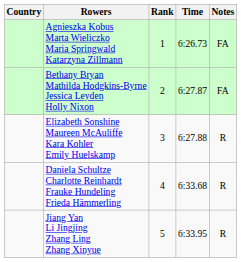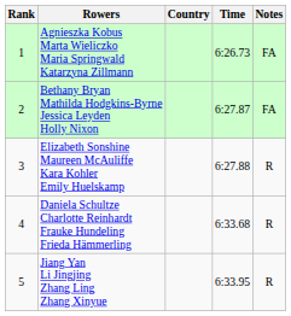 <table class="wikitable" style="text-align:center">
 <tr>
+<th>Rank</th>
+<th>Rowers</th>
 <th>Country</th>
-<th>Rowers</th>
-<th>Rank</th>
 <th>Time</th>
 <th>Notes</th>
 </tr>
 <tr bgcolor=ccffcc>
+<td>1</td>
+<td align="left"><a href='#'>Agnieszka Kobus</a><br><a href='#'>Marta Wieliczko</a><br><a href='#'>Maria Springwald</a><br><a href='#'>Katarzyna Zillmann</a></td>
 <td align="left"></td>
-<td align="left"><a href='#'>Agnieszka Kobus</a><br><a href='#'>Marta Wieliczko</a><br><a href='#'>Maria Springwald</a><br><a href='#'>Katarzyna Zillmann</a></td>
-<td>1</td>
 <td>6:26.73</td>
 <td>FA</td>
 </tr>
 <tr bgcolor=ccffcc>
+<td>2</td>
+<td align="left"><a href='#'>Bethany Bryan</a><br><a href='#'>Mathilda Hodgkins-Byrne</a><br><a href='#'>Jessica Leyden</a><br><a href='#'>Holly Nixon</a></td>
 <td align="left"></td>
-<td align="left"><a href='#'>Bethany Bryan</a><br><a href='#'>Mathilda Hodgkins-Byrne</a><br><a href='#'>Jessica Leyden</a><br><a href='#'>Holly Nixon</a></td>
-<td>2</td>
 <td>6:27.87</td>
 <td>FA</td>
 </tr>
 <tr>
+<td>3</td>
+<td align="left"><a href='#'>Elizabeth Sonshine</a><br><a href='#'>Maureen McAuliffe</a><br><a href='#'>Kara Kohler</a><br><a href='#'>Emily Huelskamp</a></td>
 <td align="left"></td>
-<td align="left"><a href='#'>Elizabeth Sonshine</a><br><a href='#'>Maureen McAuliffe</a><br><a href='#'>Kara Kohler</a><br><a href='#'>Emily Huelskamp</a></td>
-<td>3</td>
 <td>6:27.88</td>
 <td>R</td>
 </tr>
 <tr>
+<td>4</td>
+<td align="left"><a href='#'>Daniela Schultze</a><br><a href='#'>Charlotte Reinhardt</a><br><a href='#'>Frauke Hundeling</a><br><a href='#'>Frieda Hämmerling</a></td>
 <td align="left"></td>
-<td align="left"><a href='#'>Daniela Schultze</a><br><a href='#'>Charlotte Reinhardt</a><br><a href='#'>Frauke Hundeling</a><br><a href='#'>Frieda Hämmerling</a></td>
-<td>4</td>
 <td>6:33.68</td>
 <td>R</td>
 </tr>
 <tr>
+<td>5</td>
+<td align="left"><a href='#'>Jiang Yan</a><br><a href='#'>Li Jingjing</a><br><a href='#'>Zhang Ling</a><br><a href='#'>Zhang Xinyue</a></td>
 <td align="left"></td>
-<td align="left"><a href='#'>Jiang Yan</a><br><a href='#'>Li Jingjing</a><br><a href='#'>Zhang Ling</a><br><a href='#'>Zhang Xinyue</a></td>
-<td>5</td>
 <td>6:33.95</td>
 <td>R</td>
 </tr>
 </table>
